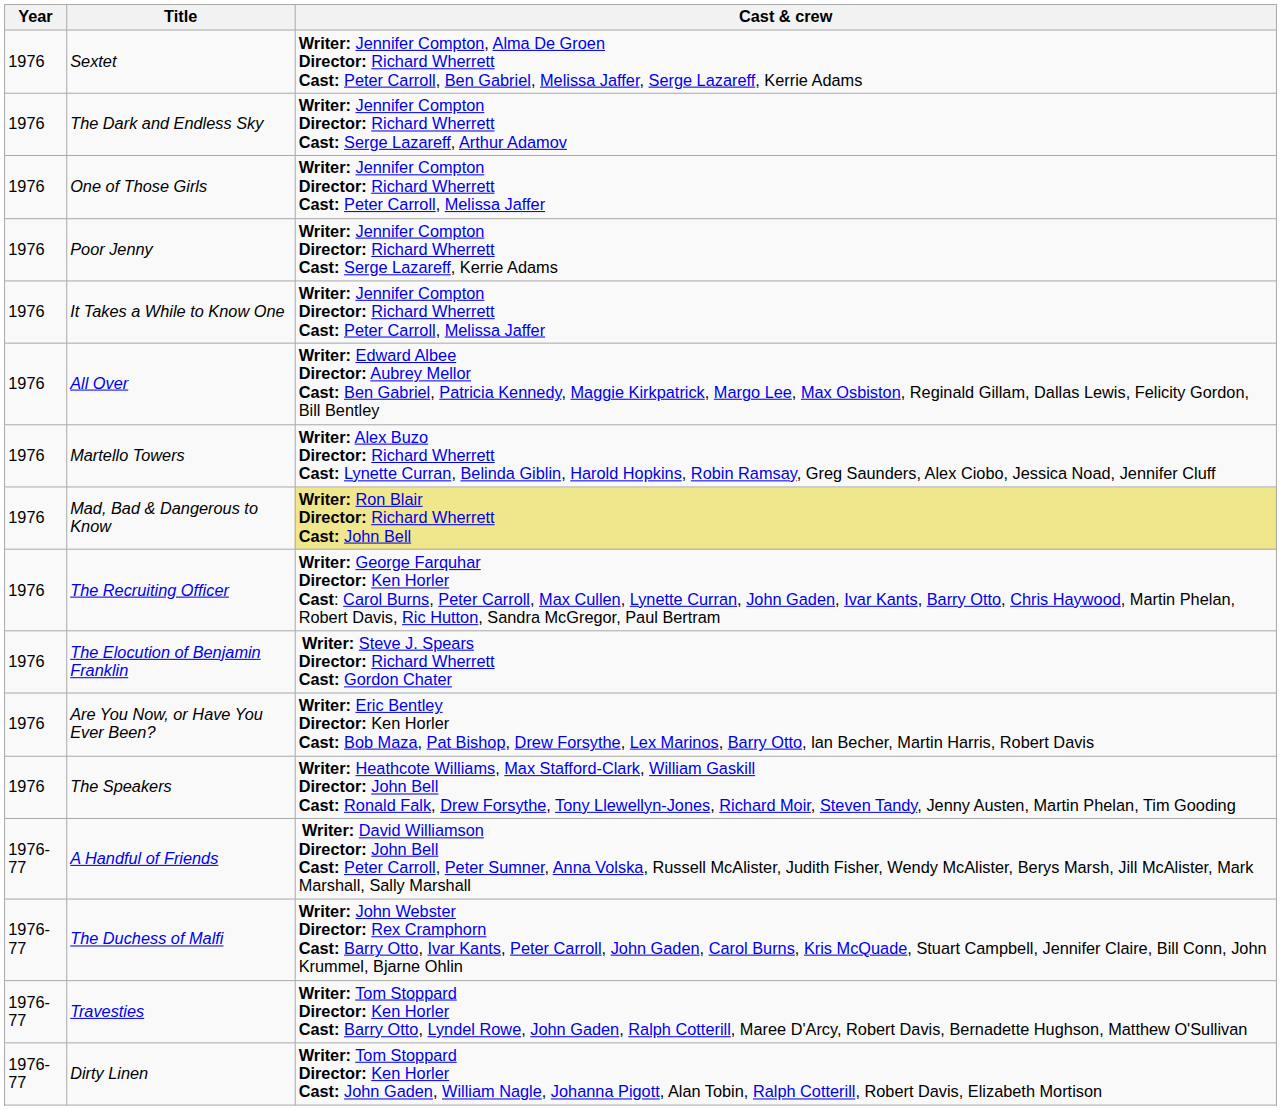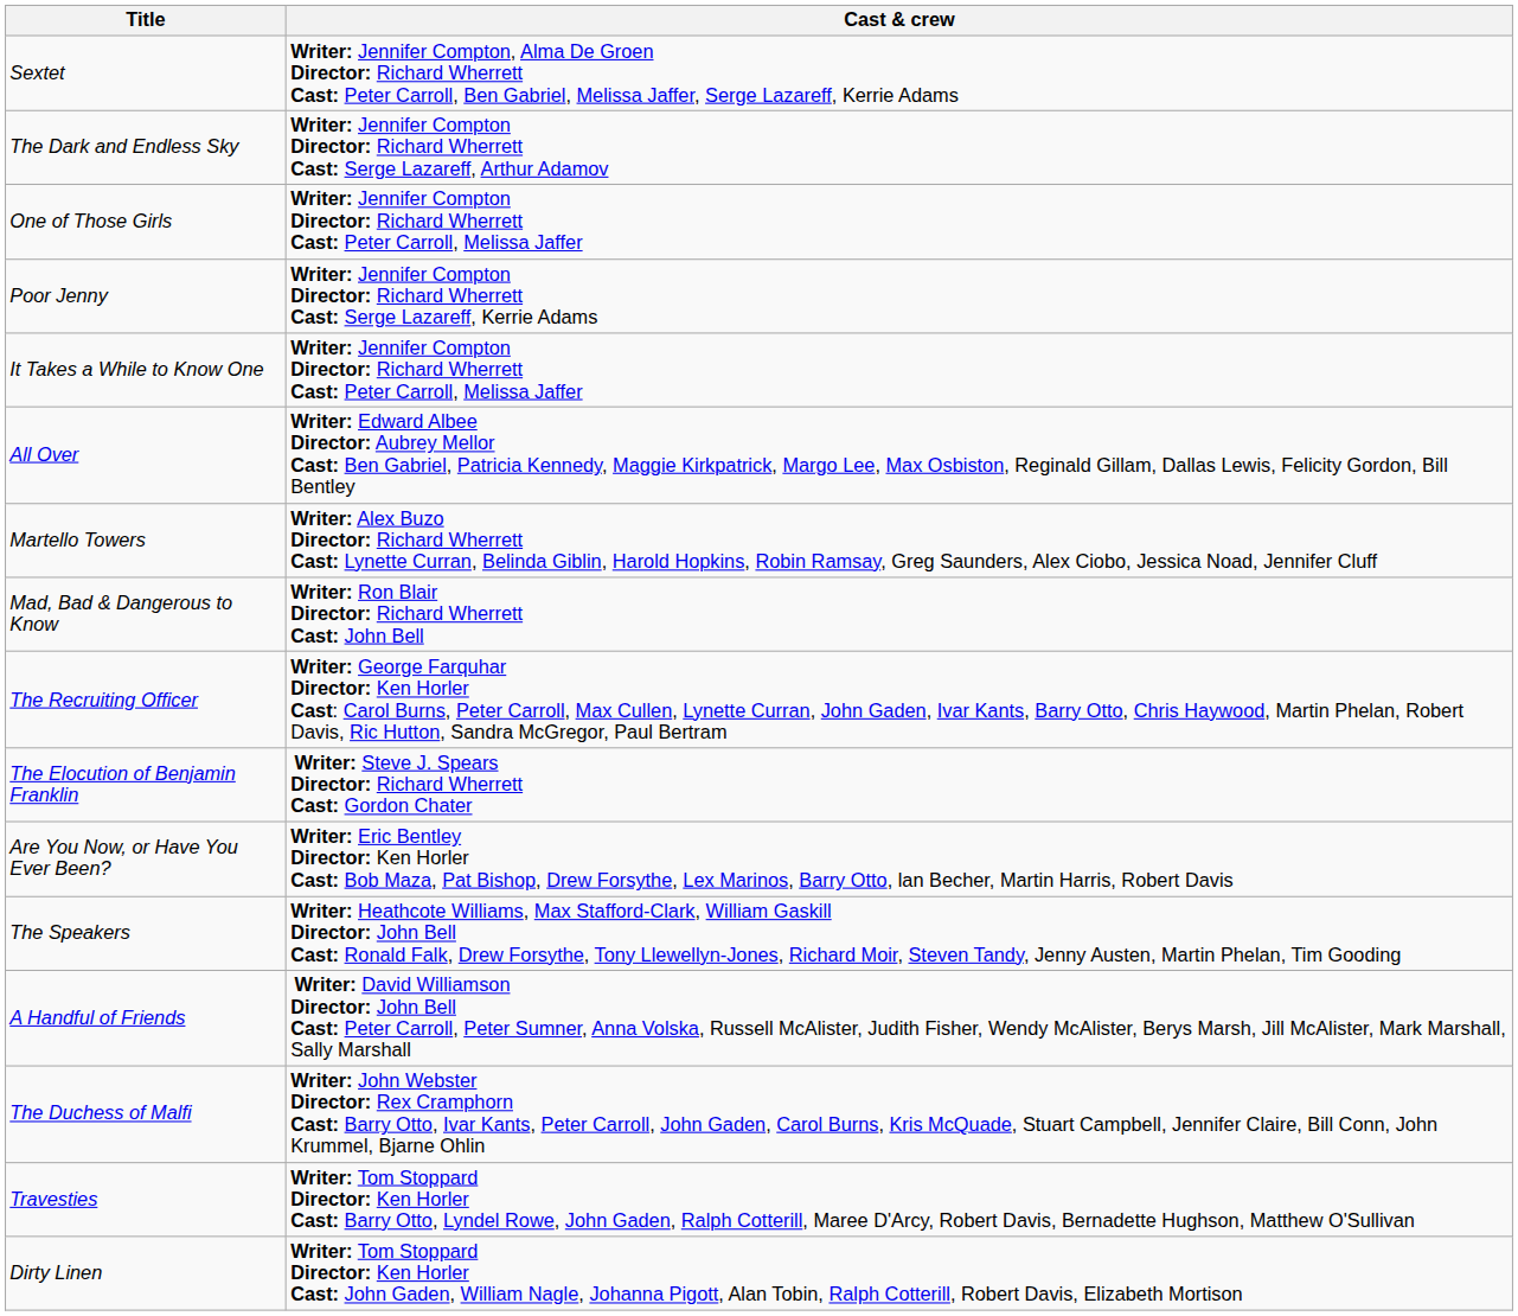 <table class="wikitable sortable">
 <tr>
-<th>Year</th>
 <th>Title</th>
 <th>Cast & crew</th>
 </tr>
 <tr>
-<td>1976</td>
 <td><em>Sextet</em></td>
 <td><strong>Writer:</strong> <a href='#'>Jennifer Compton</a>, <a href='#'>Alma De Groen</a><br><strong>Director:</strong> <a href='#'>Richard Wherrett</a><br><strong>Cast:</strong> <a href='#'>Peter Carroll</a>, <a href='#'>Ben Gabriel</a>, <a href='#'>Melissa Jaffer</a>, <a href='#'>Serge Lazareff</a>, Kerrie Adams</td>
 </tr>
 <tr>
-<td>1976</td>
 <td><em>The Dark and Endless Sky</em></td>
 <td><strong>Writer:</strong> <a href='#'>Jennifer Compton</a><br><strong>Director: </strong><a href='#'>Richard Wherrett</a><br><strong>Cast:</strong> <a href='#'>Serge Lazareff</a>, <a href='#'>Arthur Adamov</a></td>
 </tr>
 <tr>
-<td>1976</td>
 <td><em>One of Those Girls</em></td>
 <td><strong>Writer:</strong> <a href='#'>Jennifer Compton</a><br><strong>Director:</strong> <a href='#'>Richard Wherrett</a><br><strong>Cast:</strong> <a href='#'>Peter Carroll</a>, <a href='#'>Melissa Jaffer</a></td>
 </tr>
 <tr>
-<td>1976</td>
 <td><em>Poor Jenny</em></td>
 <td><strong>Writer:</strong> <a href='#'>Jennifer Compton</a><br><strong>Director:</strong> <a href='#'>Richard Wherrett</a><br><strong>Cast:</strong> <a href='#'>Serge Lazareff</a>, Kerrie Adams</td>
 </tr>
 <tr>
-<td>1976</td>
 <td><em>It Takes a While to Know One</em></td>
 <td><strong>Writer:</strong> <a href='#'>Jennifer Compton</a><br><strong>Director:</strong> <a href='#'>Richard Wherrett</a><br><strong>Cast:</strong> <a href='#'>Peter Carroll</a>, <a href='#'>Melissa Jaffer</a></td>
 </tr>
 <tr>
-<td>1976</td>
 <td><em><a href='#'>All Over</a></em></td>
 <td><strong>Writer:</strong> <a href='#'>Edward Albee</a><br><strong>Director:</strong> <a href='#'>Aubrey Mellor</a><br><strong>Cast:</strong> <a href='#'>Ben Gabriel</a>, <a href='#'>Patricia Kennedy</a>, <a href='#'>Maggie Kirkpatrick</a>, <a href='#'>Margo Lee</a>, <a href='#'>Max Osbiston</a>, Reginald Gillam, Dallas Lewis, Felicity Gordon, Bill Bentley</td>
 </tr>
 <tr>
-<td>1976</td>
 <td><em>Martello Towers</em> </td>
 <td><strong>Writer:</strong> <a href='#'>Alex Buzo</a><br><strong>Director:</strong> <a href='#'>Richard Wherrett</a><br><strong>Cast:</strong> <a href='#'>Lynette Curran</a>, <a href='#'>Belinda Giblin</a>, <a href='#'>Harold Hopkins</a>, <a href='#'>Robin Ramsay</a>, Greg Saunders, Alex Ciobo, Jessica Noad, Jennifer Cluff</td>
 </tr>
 <tr>
-<td>1976</td>
 <td><em>Mad, Bad & Dangerous to Know</em> </td>
-<td style="background: khaki;"><strong>Writer:</strong> <a href='#'>Ron Blair</a><br><strong>Director:</strong> <a href='#'>Richard Wherrett</a><br><strong>Cast:</strong> <a href='#'>John Bell</a></td>
+<td><strong>Writer:</strong> <a href='#'>Ron Blair</a><br><strong>Director:</strong> <a href='#'>Richard Wherrett</a><br><strong>Cast:</strong> <a href='#'>John Bell</a></td>
 </tr>
 <tr>
-<td>1976</td>
 <td><em><a href='#'>The Recruiting Officer</a></em></td>
 <td><strong>Writer:</strong> <a href='#'>George Farquhar</a><br><strong>Director:</strong> <a href='#'>Ken Horler</a><br><strong>Cast</strong>: <a href='#'>Carol Burns</a>, <a href='#'>Peter Carroll</a>, <a href='#'>Max Cullen</a>, <a href='#'>Lynette Curran</a>, <a href='#'>John Gaden</a>, <a href='#'>Ivar Kants</a>, <a href='#'>Barry Otto</a>, <a href='#'>Chris Haywood</a>, Martin Phelan, Robert Davis, <a href='#'>Ric Hutton</a>, Sandra McGregor, Paul Bertram</td>
 </tr>
 <tr>
-<td>1976</td>
 <td><em><a href='#'>The Elocution of Benjamin Franklin</a></em> </td>
 <td> <strong>Writer:</strong> <a href='#'>Steve J. Spears</a><br><strong>Director:</strong> <a href='#'>Richard Wherrett</a><br><strong>Cast:</strong> <a href='#'>Gordon Chater</a></td>
 </tr>
 <tr>
-<td>1976</td>
 <td><em>Are You Now, or Have You Ever Been?</em></td>
 <td><strong>Writer:</strong> <a href='#'>Eric Bentley</a><br><strong>Director:</strong> Ken Horler<br><strong>Cast:</strong> <a href='#'>Bob Maza</a>, <a href='#'>Pat Bishop</a>, <a href='#'>Drew Forsythe</a>, <a href='#'>Lex Marinos</a>, <a href='#'>Barry Otto</a>, lan Becher, Martin Harris, Robert Davis</td>
 </tr>
 <tr>
-<td>1976</td>
 <td><em>The Speakers</em></td>
 <td><strong>Writer:</strong> <a href='#'>Heathcote Williams</a>, <a href='#'>Max Stafford-Clark</a>, <a href='#'>William Gaskill</a><br><strong>Director:</strong> <a href='#'>John Bell</a><br><strong>Cast:</strong> <a href='#'>Ronald Falk</a>, <a href='#'>Drew Forsythe</a>, <a href='#'>Tony Llewellyn-Jones</a>, <a href='#'>Richard Moir</a>, <a href='#'>Steven Tandy</a>, Jenny Austen, Martin Phelan, Tim Gooding</td>
 </tr>
 <tr>
-<td>1976-77</td>
 <td><em><a href='#'>A Handful of Friends</a></em> </td>
 <td> <strong>Writer:</strong> <a href='#'>David Williamson</a><br><strong>Director:</strong> <a href='#'>John Bell</a><br><strong>Cast:</strong> <a href='#'>Peter Carroll</a>, <a href='#'>Peter Sumner</a>, <a href='#'>Anna Volska</a>, Russell McAlister, Judith Fisher, Wendy McAlister, Berys Marsh, Jill McAlister, Mark Marshall, Sally Marshall</td>
 </tr>
 <tr>
-<td>1976-77</td>
 <td><em><a href='#'>The Duchess of Malfi</a></em></td>
 <td><strong>Writer:</strong> <a href='#'>John Webster</a> <br><strong>Director:</strong> <a href='#'>Rex Cramphorn</a><br><strong>Cast:</strong> <a href='#'>Barry Otto</a>, <a href='#'>Ivar Kants</a>, <a href='#'>Peter Carroll</a>, <a href='#'>John Gaden</a>, <a href='#'>Carol Burns</a>, <a href='#'>Kris McQuade</a>, Stuart Campbell, Jennifer Claire, Bill Conn, John Krummel, Bjarne Ohlin</td>
 </tr>
 <tr>
-<td>1976-77</td>
 <td><em><a href='#'>Travesties</a></em></td>
 <td><strong>Writer:</strong> <a href='#'>Tom Stoppard</a><br><strong>Director:</strong> <a href='#'>Ken Horler</a><br><strong>Cast:</strong> <a href='#'>Barry Otto</a>, <a href='#'>Lyndel Rowe</a>, <a href='#'>John Gaden</a>, <a href='#'>Ralph Cotterill</a>, Maree D'Arcy, Robert Davis, Bernadette Hughson, Matthew O'Sullivan</td>
 </tr>
 <tr>
-<td>1976-77</td>
 <td><em>Dirty Linen</em></td>
 <td><strong>Writer:</strong> <a href='#'>Tom Stoppard</a><br><strong>Director:</strong> <a href='#'>Ken Horler</a><br><strong>Cast:</strong> <a href='#'>John Gaden</a>, <a href='#'>William Nagle</a>, <a href='#'>Johanna Pigott</a>, Alan Tobin, <a href='#'>Ralph Cotterill</a>, Robert Davis, Elizabeth Mortison</td>
 </tr>
 </table>
